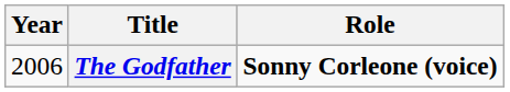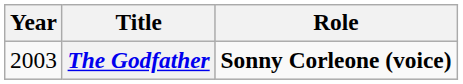 <table class="wikitable plainrowheaders sortable">
 <tr>
 <th scope="col">Year</th>
 <th scope="col">Title</th>
 <th scope="col">Role</th>
 </tr>
 <tr>
-<td>2006</td>
+<td>2003</td>
 <th scope="row"><em><a href='#'>The Godfather</a></em></th>
 <td><strong>Sonny Corleone (voice)</strong></td>
 </tr>
 </table>
